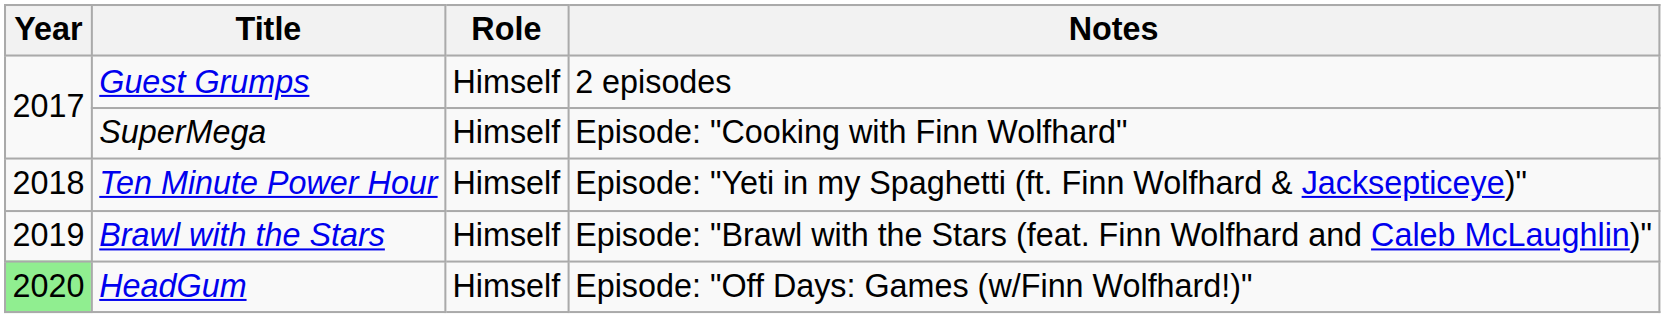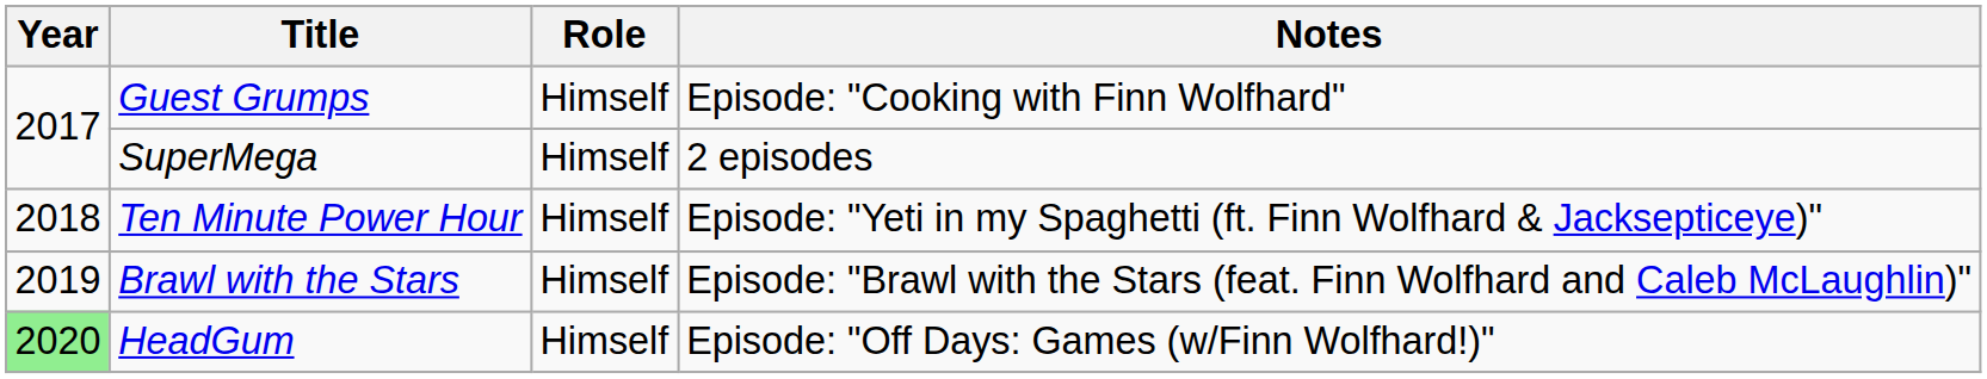 <table class="wikitable sortable">
 <tr>
 <th>Year</th>
 <th>Title</th>
 <th>Role</th>
 <th class="unsortable">Notes</th>
 </tr>
 <tr>
 <td rowspan="2">2017</td>
 <td><em><a href='#'>Guest Grumps</a></em></td>
 <td>Himself</td>
-<td>2 episodes</td>
+<td>Episode: "Cooking with Finn Wolfhard"</td>
 </tr>
 <tr>
 <td><em>SuperMega</em></td>
 <td>Himself</td>
-<td>Episode: "Cooking with Finn Wolfhard"</td>
+<td>2 episodes</td>
 </tr>
 <tr>
 <td>2018</td>
 <td><em><a href='#'>Ten Minute Power Hour</a></em></td>
 <td>Himself</td>
 <td>Episode: "Yeti in my Spaghetti (ft. Finn Wolfhard & <a href='#'>Jacksepticeye</a>)"</td>
 </tr>
 <tr>
 <td>2019</td>
 <td><em><a href='#'>Brawl with the Stars</a></em></td>
 <td>Himself</td>
 <td>Episode: "Brawl with the Stars (feat. Finn Wolfhard and <a href='#'>Caleb McLaughlin</a>)"</td>
 </tr>
 <tr>
 <td style="background: lightgreen;">2020</td>
 <td><em><a href='#'>HeadGum</a></em></td>
 <td>Himself</td>
 <td>Episode: "Off Days: Games (w/Finn Wolfhard!)"</td>
 </tr>
 </table>
